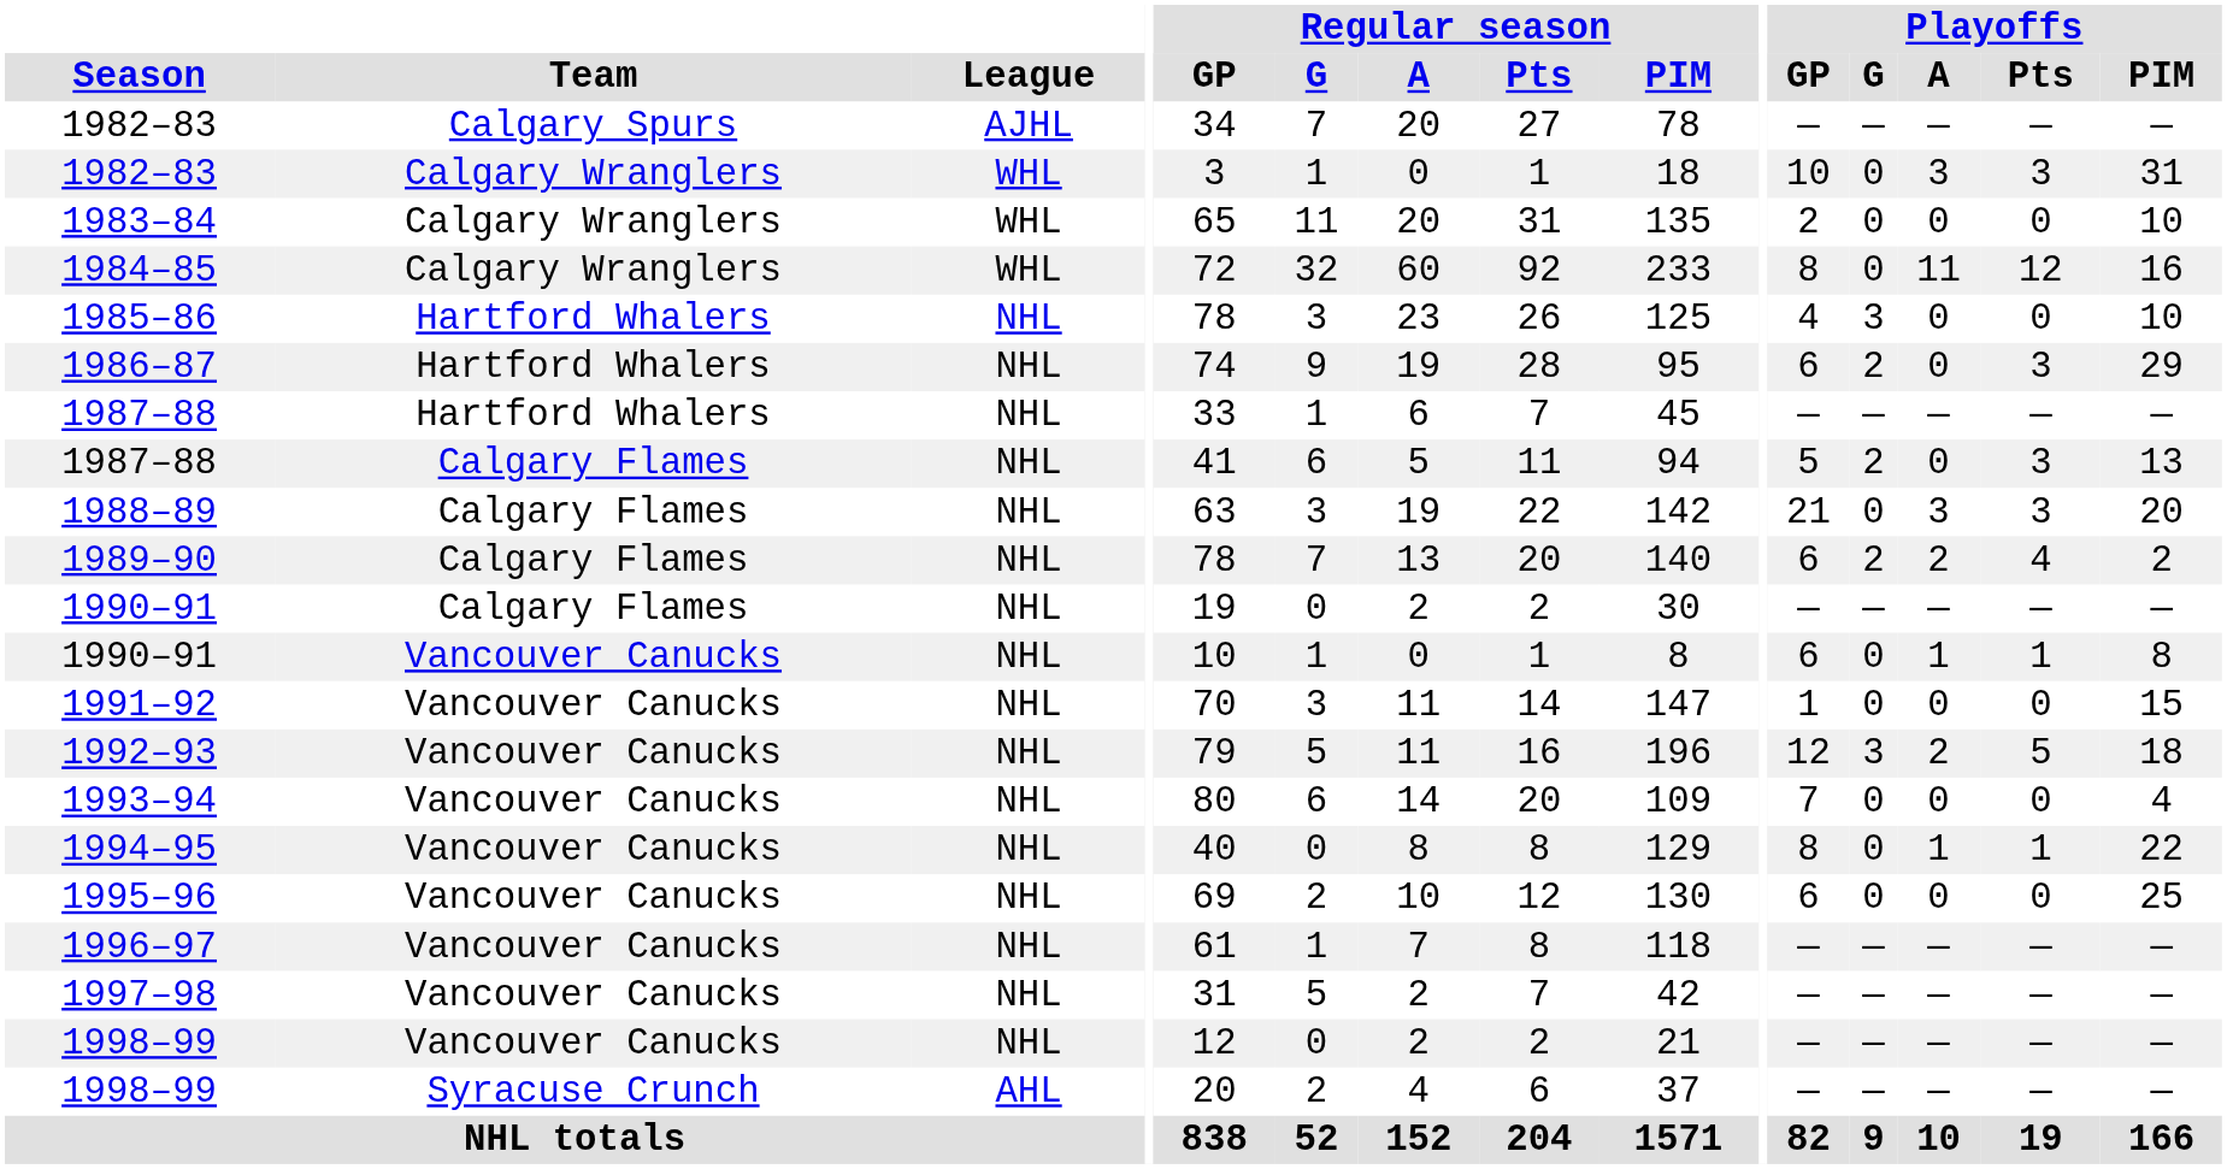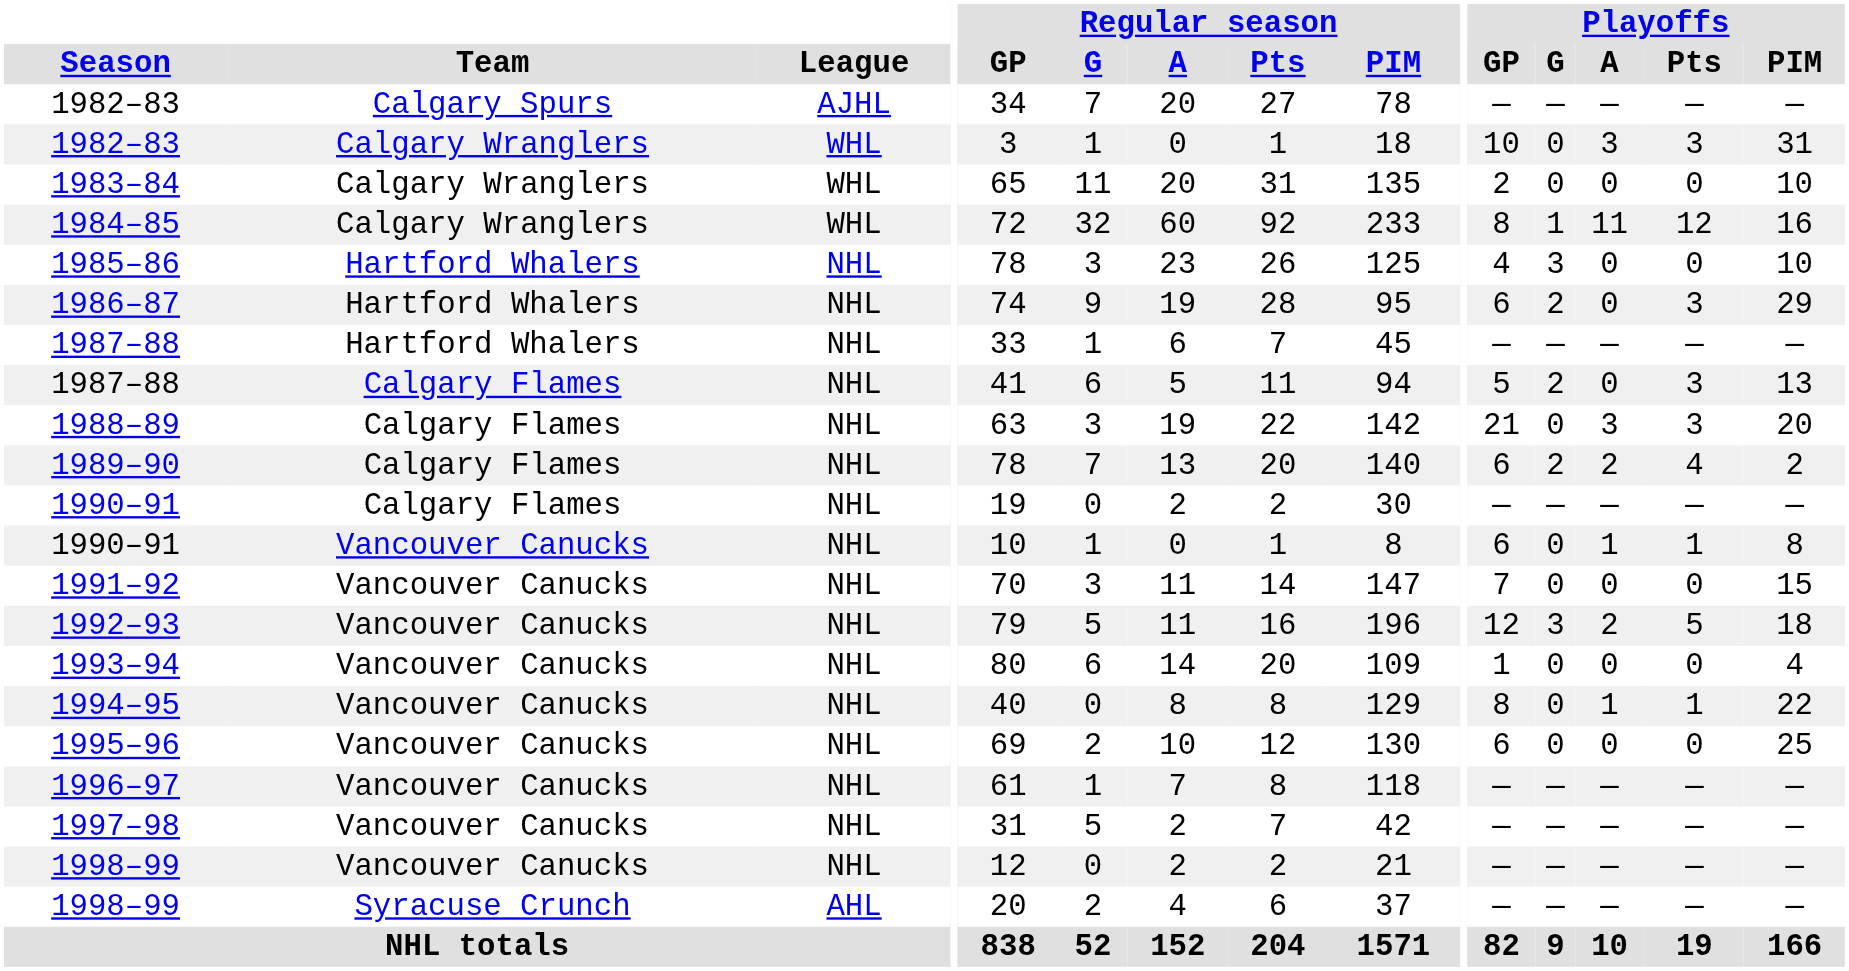 <table border="0" cellpadding="1" cellspacing="0" style="text-align:center; width:60em">
 <tr bgcolor="#e0e0e0">
 <th colspan="3" bgcolor="#ffffff"></th>
 <th rowspan="100" bgcolor="#ffffff"></th>
 <th colspan="5"><a href='#'>Regular season</a></th>
 <th rowspan="100" bgcolor="#ffffff"></th>
 <th colspan="5"><a href='#'>Playoffs</a></th>
 </tr>
 <tr bgcolor="#e0e0e0">
 <th><a href='#'>Season</a></th>
 <th>Team</th>
 <th>League</th>
 <th>GP</th>
 <th><a href='#'>G</a></th>
 <th><a href='#'>A</a></th>
 <th><a href='#'>Pts</a></th>
 <th><a href='#'>PIM</a></th>
 <th>GP</th>
 <th>G</th>
 <th>A</th>
 <th>Pts</th>
 <th>PIM</th>
 </tr>
 <tr>
 <td>1982–83</td>
 <td><a href='#'>Calgary Spurs</a></td>
 <td><a href='#'>AJHL</a></td>
 <td>34</td>
 <td>7</td>
 <td>20</td>
 <td>27</td>
 <td>78</td>
 <td>—</td>
 <td>—</td>
 <td>—</td>
 <td>—</td>
 <td>—</td>
 </tr>
 <tr bgcolor="#f0f0f0">
 <td><a href='#'>1982–83</a></td>
 <td><a href='#'>Calgary Wranglers</a></td>
 <td><a href='#'>WHL</a></td>
 <td>3</td>
 <td>1</td>
 <td>0</td>
 <td>1</td>
 <td>18</td>
 <td>10</td>
 <td>0</td>
 <td>3</td>
 <td>3</td>
 <td>31</td>
 </tr>
 <tr>
 <td><a href='#'>1983–84</a></td>
 <td>Calgary Wranglers</td>
 <td>WHL</td>
 <td>65</td>
 <td>11</td>
 <td>20</td>
 <td>31</td>
 <td>135</td>
 <td>2</td>
 <td>0</td>
 <td>0</td>
 <td>0</td>
 <td>10</td>
 </tr>
 <tr bgcolor="#f0f0f0">
 <td><a href='#'>1984–85</a></td>
 <td>Calgary Wranglers</td>
 <td>WHL</td>
 <td>72</td>
 <td>32</td>
 <td>60</td>
 <td>92</td>
 <td>233</td>
 <td>8</td>
-<td>0</td>
+<td>1</td>
 <td>11</td>
 <td>12</td>
 <td>16</td>
 </tr>
 <tr>
 <td><a href='#'>1985–86</a></td>
 <td><a href='#'>Hartford Whalers</a></td>
 <td><a href='#'>NHL</a></td>
 <td>78</td>
 <td>3</td>
 <td>23</td>
 <td>26</td>
 <td>125</td>
 <td>4</td>
 <td>3</td>
 <td>0</td>
 <td>0</td>
 <td>10</td>
 </tr>
 <tr bgcolor="#f0f0f0">
 <td><a href='#'>1986–87</a></td>
 <td>Hartford Whalers</td>
 <td>NHL</td>
 <td>74</td>
 <td>9</td>
 <td>19</td>
 <td>28</td>
 <td>95</td>
 <td>6</td>
 <td>2</td>
 <td>0</td>
 <td>3</td>
 <td>29</td>
 </tr>
 <tr>
 <td><a href='#'>1987–88</a></td>
 <td>Hartford Whalers</td>
 <td>NHL</td>
 <td>33</td>
 <td>1</td>
 <td>6</td>
 <td>7</td>
 <td>45</td>
 <td>—</td>
 <td>—</td>
 <td>—</td>
 <td>—</td>
 <td>—</td>
 </tr>
 <tr bgcolor="#f0f0f0">
 <td>1987–88</td>
 <td><a href='#'>Calgary Flames</a></td>
 <td>NHL</td>
 <td>41</td>
 <td>6</td>
 <td>5</td>
 <td>11</td>
 <td>94</td>
 <td>5</td>
 <td>2</td>
 <td>0</td>
 <td>3</td>
 <td>13</td>
 </tr>
 <tr>
 <td><a href='#'>1988–89</a></td>
 <td>Calgary Flames</td>
 <td>NHL</td>
 <td>63</td>
 <td>3</td>
 <td>19</td>
 <td>22</td>
 <td>142</td>
 <td>21</td>
 <td>0</td>
 <td>3</td>
 <td>3</td>
 <td>20</td>
 </tr>
 <tr bgcolor="#f0f0f0">
 <td><a href='#'>1989–90</a></td>
 <td>Calgary Flames</td>
 <td>NHL</td>
 <td>78</td>
 <td>7</td>
 <td>13</td>
 <td>20</td>
 <td>140</td>
 <td>6</td>
 <td>2</td>
 <td>2</td>
 <td>4</td>
 <td>2</td>
 </tr>
 <tr>
 <td><a href='#'>1990–91</a></td>
 <td>Calgary Flames</td>
 <td>NHL</td>
 <td>19</td>
 <td>0</td>
 <td>2</td>
 <td>2</td>
 <td>30</td>
 <td>—</td>
 <td>—</td>
 <td>—</td>
 <td>—</td>
 <td>—</td>
 </tr>
 <tr bgcolor="#f0f0f0">
 <td>1990–91</td>
 <td><a href='#'>Vancouver Canucks</a></td>
 <td>NHL</td>
 <td>10</td>
 <td>1</td>
 <td>0</td>
 <td>1</td>
 <td>8</td>
 <td>6</td>
 <td>0</td>
 <td>1</td>
 <td>1</td>
 <td>8</td>
 </tr>
 <tr>
 <td><a href='#'>1991–92</a></td>
 <td>Vancouver Canucks</td>
 <td>NHL</td>
 <td>70</td>
 <td>3</td>
 <td>11</td>
 <td>14</td>
 <td>147</td>
-<td>1</td>
+<td>7</td>
 <td>0</td>
 <td>0</td>
 <td>0</td>
 <td>15</td>
 </tr>
 <tr bgcolor="#f0f0f0">
 <td><a href='#'>1992–93</a></td>
 <td>Vancouver Canucks</td>
 <td>NHL</td>
 <td>79</td>
 <td>5</td>
 <td>11</td>
 <td>16</td>
 <td>196</td>
 <td>12</td>
 <td>3</td>
 <td>2</td>
 <td>5</td>
 <td>18</td>
 </tr>
 <tr>
 <td><a href='#'>1993–94</a></td>
 <td>Vancouver Canucks</td>
 <td>NHL</td>
 <td>80</td>
 <td>6</td>
 <td>14</td>
 <td>20</td>
 <td>109</td>
-<td>7</td>
+<td>1</td>
 <td>0</td>
 <td>0</td>
 <td>0</td>
 <td>4</td>
 </tr>
 <tr bgcolor="#f0f0f0">
 <td><a href='#'>1994–95</a></td>
 <td>Vancouver Canucks</td>
 <td>NHL</td>
 <td>40</td>
 <td>0</td>
 <td>8</td>
 <td>8</td>
 <td>129</td>
 <td>8</td>
 <td>0</td>
 <td>1</td>
 <td>1</td>
 <td>22</td>
 </tr>
 <tr>
 <td><a href='#'>1995–96</a></td>
 <td>Vancouver Canucks</td>
 <td>NHL</td>
 <td>69</td>
 <td>2</td>
 <td>10</td>
 <td>12</td>
 <td>130</td>
 <td>6</td>
 <td>0</td>
 <td>0</td>
 <td>0</td>
 <td>25</td>
 </tr>
 <tr bgcolor="#f0f0f0">
 <td><a href='#'>1996–97</a></td>
 <td>Vancouver Canucks</td>
 <td>NHL</td>
 <td>61</td>
 <td>1</td>
 <td>7</td>
 <td>8</td>
 <td>118</td>
 <td>—</td>
 <td>—</td>
 <td>—</td>
 <td>—</td>
 <td>—</td>
 </tr>
 <tr>
 <td><a href='#'>1997–98</a></td>
 <td>Vancouver Canucks</td>
 <td>NHL</td>
 <td>31</td>
 <td>5</td>
 <td>2</td>
 <td>7</td>
 <td>42</td>
 <td>—</td>
 <td>—</td>
 <td>—</td>
 <td>—</td>
 <td>—</td>
 </tr>
 <tr bgcolor="#f0f0f0">
 <td><a href='#'>1998–99</a></td>
 <td>Vancouver Canucks</td>
 <td>NHL</td>
 <td>12</td>
 <td>0</td>
 <td>2</td>
 <td>2</td>
 <td>21</td>
 <td>—</td>
 <td>—</td>
 <td>—</td>
 <td>—</td>
 <td>—</td>
 </tr>
 <tr>
 <td><a href='#'>1998–99</a></td>
 <td><a href='#'>Syracuse Crunch</a></td>
 <td><a href='#'>AHL</a></td>
 <td>20</td>
 <td>2</td>
 <td>4</td>
 <td>6</td>
 <td>37</td>
 <td>—</td>
 <td>—</td>
 <td>—</td>
 <td>—</td>
 <td>—</td>
 </tr>
 <tr bgcolor="#e0e0e0">
 <th colspan="3">NHL totals</th>
 <th>838</th>
 <th>52</th>
 <th>152</th>
 <th>204</th>
 <th>1571</th>
 <th>82</th>
 <th>9</th>
 <th>10</th>
 <th>19</th>
 <th>166</th>
 </tr>
 </table>
